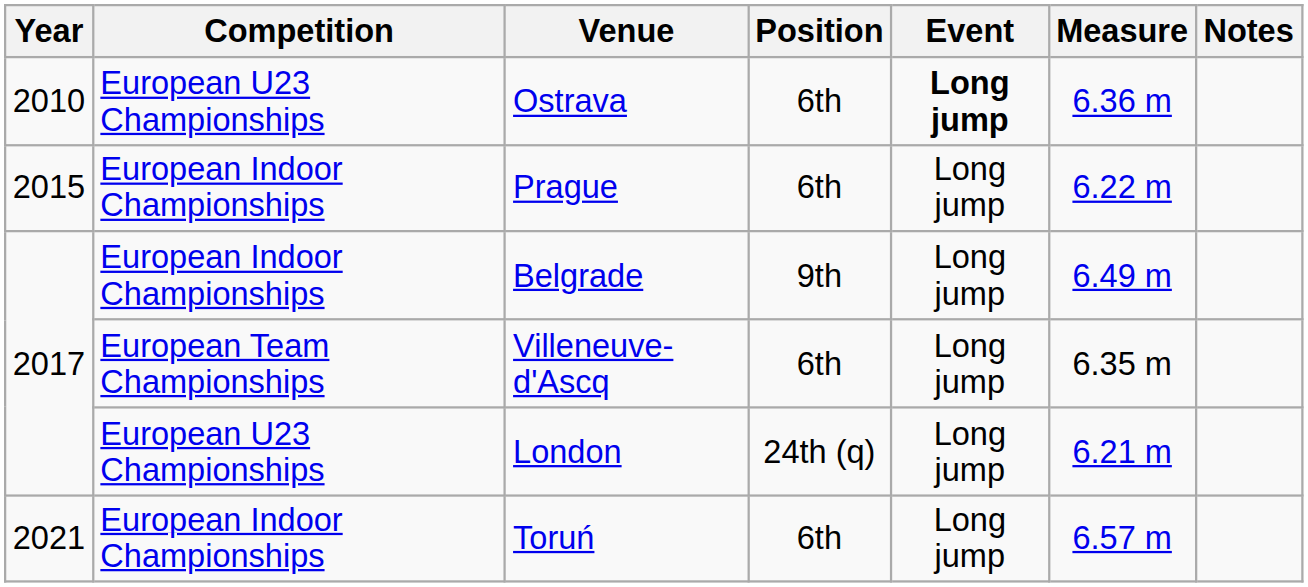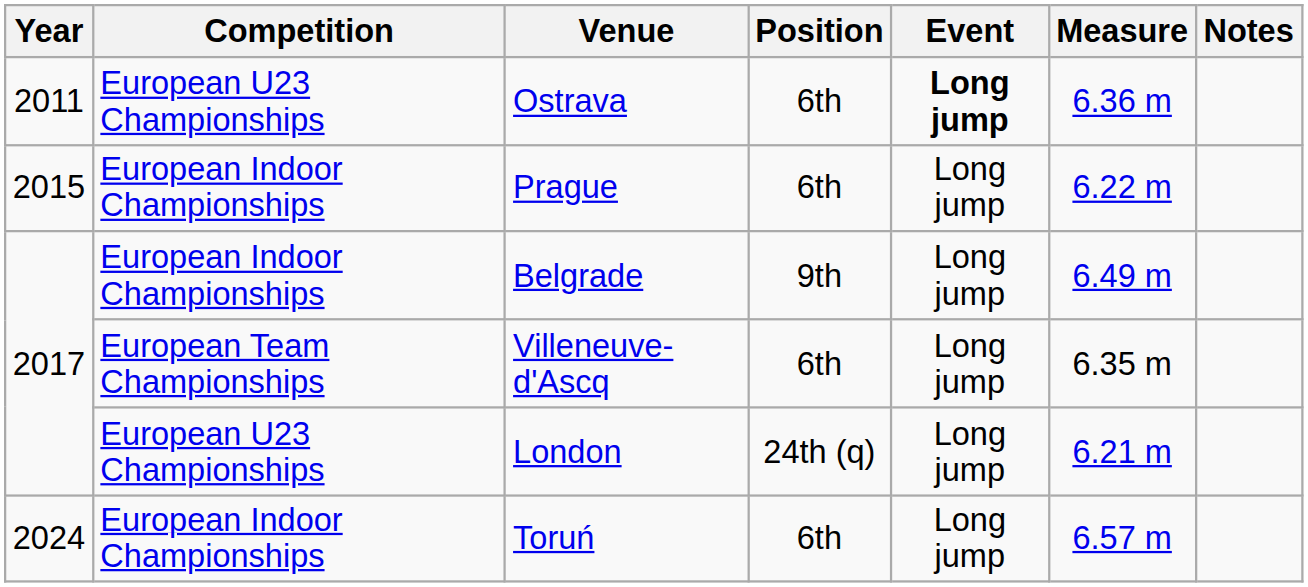 <table class="wikitable" width=65% style="font-size:90%; text-align:center;">
 <tr>
 <th>Year</th>
 <th>Competition</th>
 <th>Venue</th>
 <th>Position</th>
 <th>Event</th>
 <th>Measure</th>
 <th>Notes</th>
 </tr>
 <tr>
-<td>2010</td>
+<td>2011</td>
 <td align=left><a href='#'>European U23 Championships</a></td>
 <td align=left> <a href='#'>Ostrava</a></td>
 <td>6th</td>
 <td><strong>Long jump</strong></td>
 <td><a href='#'>6.36 m</a></td>
 <td></td>
 </tr>
 <tr>
 <td>2015</td>
 <td align=left><a href='#'>European Indoor Championships</a></td>
 <td align=left> <a href='#'>Prague</a></td>
 <td>6th</td>
 <td>Long jump</td>
 <td><a href='#'>6.22 m</a></td>
 <td></td>
 </tr>
 <tr>
 <td rowspan=3>2017</td>
 <td align=left><a href='#'>European Indoor Championships</a></td>
 <td align=left> <a href='#'>Belgrade</a></td>
 <td>9th</td>
 <td>Long jump</td>
 <td><a href='#'>6.49 m</a></td>
 <td></td>
 </tr>
 <tr>
 <td align=left><a href='#'>European Team Championships</a></td>
 <td align=left> <a href='#'>Villeneuve-d'Ascq</a></td>
 <td>6th</td>
 <td>Long jump</td>
 <td>6.35 m</td>
 <td></td>
 </tr>
 <tr>
 <td align=left><a href='#'>European U23 Championships</a></td>
 <td align=left> <a href='#'>London</a></td>
 <td>24th (q)</td>
 <td>Long jump</td>
 <td><a href='#'>6.21 m</a></td>
 <td></td>
 </tr>
 <tr>
-<td>2021</td>
+<td>2024</td>
 <td align=left><a href='#'>European Indoor Championships</a></td>
 <td align=left> <a href='#'>Toruń</a></td>
 <td>6th</td>
 <td>Long jump</td>
 <td><a href='#'>6.57 m</a></td>
 <td></td>
 </tr>
 </table>
